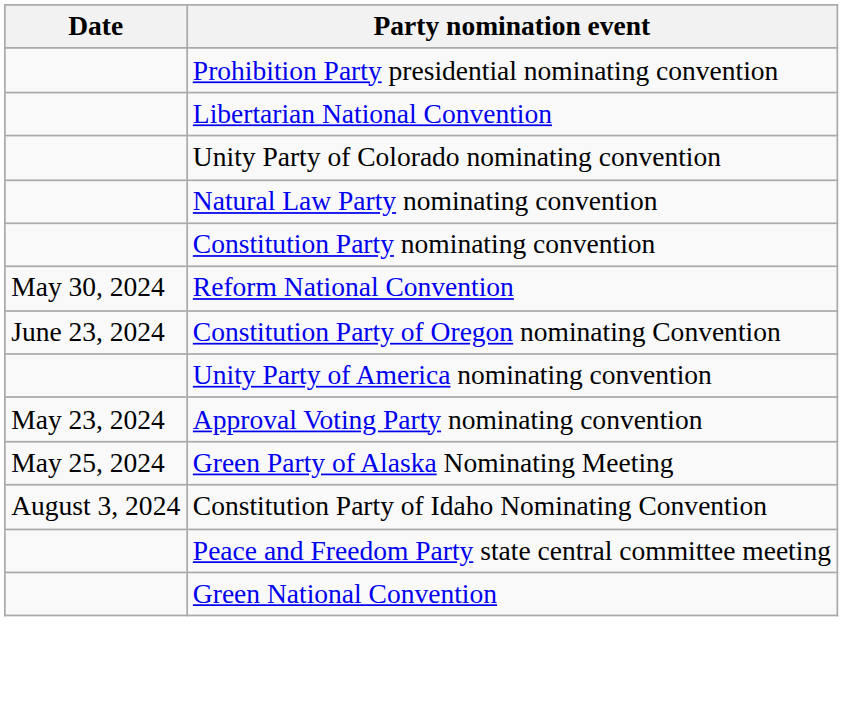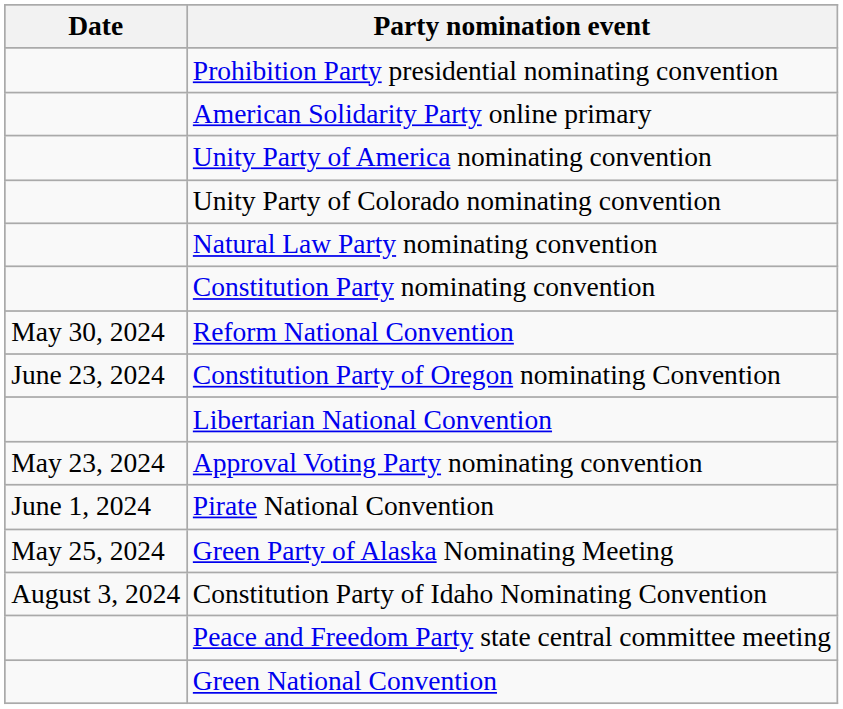 <table class="wikitable sortable">
 <tr>
 <th>Date</th>
 <th>Party nomination event</th>
 </tr>
 <tr>
 <td></td>
 <td><a href='#'>Prohibition Party</a> presidential nominating convention</td>
 </tr>
 <tr>
 <td></td>
-<td><a href='#'>Libertarian National Convention</a></td>
+<td><a href='#'>American Solidarity Party</a> online primary</td>
+</tr>
+<tr>
+<td></td>
+<td><a href='#'>Unity Party of America</a> nominating convention</td>
 </tr>
 <tr>
 <td></td>
 <td>Unity Party of Colorado nominating convention</td>
 </tr>
 <tr>
 <td></td>
 <td><a href='#'>Natural Law Party</a> nominating convention</td>
 </tr>
 <tr>
 <td></td>
 <td><a href='#'>Constitution Party</a> nominating convention</td>
 </tr>
 <tr>
 <td>May 30, 2024</td>
 <td><a href='#'>Reform National Convention</a></td>
 </tr>
 <tr>
 <td>June 23, 2024</td>
 <td><a href='#'>Constitution Party of Oregon</a> nominating Convention</td>
 </tr>
 <tr>
 <td></td>
-<td><a href='#'>Unity Party of America</a> nominating convention</td>
+<td><a href='#'>Libertarian National Convention</a></td>
 </tr>
 <tr>
 <td>May 23, 2024</td>
 <td><a href='#'>Approval Voting Party</a> nominating convention</td>
+</tr>
+<tr>
+<td>June 1, 2024</td>
+<td><a href='#'>Pirate</a> National Convention</td>
 </tr>
 <tr>
 <td>May 25, 2024</td>
 <td><a href='#'>Green Party of Alaska</a> Nominating Meeting</td>
 </tr>
 <tr>
 <td>August 3, 2024</td>
 <td>Constitution Party of Idaho Nominating Convention</td>
 </tr>
 <tr>
 <td></td>
 <td><a href='#'>Peace and Freedom Party</a> state central committee meeting</td>
 </tr>
 <tr>
 <td></td>
 <td><a href='#'>Green National Convention</a></td>
 </tr>
 </table>
